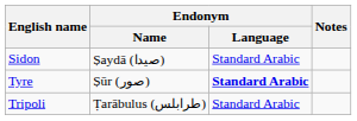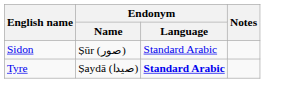 <table class="wikitable sortable mw-collapsible">
 <tr>
 <th rowspan="2">English name</th>
 <th colspan="2">Endonym</th>
 <th rowspan="2">Notes</th>
 </tr>
 <tr>
 <th>Name</th>
 <th>Language</th>
 </tr>
 <tr>
 <td><a href='#'>Sidon</a></td>
-<td>Ṣaydā (صيدا)</td>
+<td>Ṣūr (صور)</td>
 <td><a href='#'>Standard Arabic</a></td>
 <td></td>
 </tr>
 <tr>
 <td><a href='#'>Tyre</a></td>
-<td>Ṣūr (صور)</td>
+<td>Ṣaydā (صيدا)</td>
 <td><strong><a href='#'>Standard Arabic</a></strong></td>
 <td></td>
 </tr>
-<tr>
-<td><a href='#'>Tripoli</a></td>
-<td>Ṭarābulus (طرابلس)</td>
-<td><a href='#'>Standard Arabic</a></td>
-<td></td>
-</tr>
 </table>
